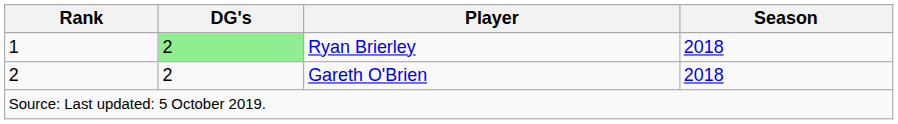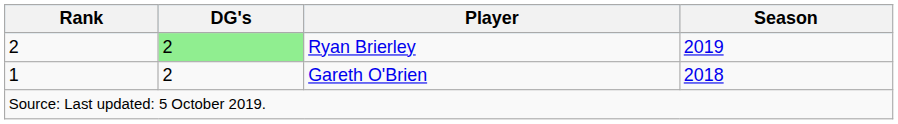 <table class="wikitable" style="width:40%;">
 <tr style="background:#87cefa;">
 <th>Rank</th>
 <th>DG's</th>
 <th>Player</th>
 <th>Season</th>
 </tr>
 <tr>
-<td>1</td>
+<td>2</td>
 <td style="background: lightgreen;">2</td>
 <td> <a href='#'>Ryan Brierley</a></td>
-<td><a href='#'>2018</a></td>
+<td><a href='#'>2019</a></td>
 </tr>
 <tr>
-<td>2</td>
+<td>1</td>
 <td>2</td>
 <td> <a href='#'>Gareth O'Brien</a></td>
 <td><a href='#'>2018</a></td>
 </tr>
 <tr>
 <td colspan=4><small>Source: Last updated: 5 October 2019.</small></td>
 </tr>
 </table>
